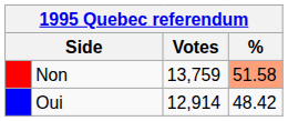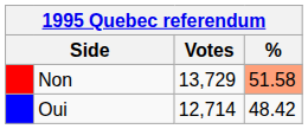 <table class="wikitable" style="font-size: 95%; clear:both">
 <tr style="background-color:#E9E9E9">
 <th colspan=4><a href='#'>1995 Quebec referendum</a></th>
 </tr>
 <tr style="background-color:#E9E9E9">
 <th colspan=2 style="width: 130px">Side</th>
 <th style="width: 50px">Votes</th>
 <th style="width: 40px">%</th>
 </tr>
 <tr>
 <td bgcolor="red"></td>
 <td>Non</td>
-<td>13,759</td>
+<td>13,729</td>
 <td style="background: lightsalmon;">51.58</td>
 </tr>
 <tr>
 <td bgcolor="blue"></td>
 <td>Oui</td>
-<td>12,914</td>
+<td>12,714</td>
 <td>48.42</td>
 </tr>
 </table>
